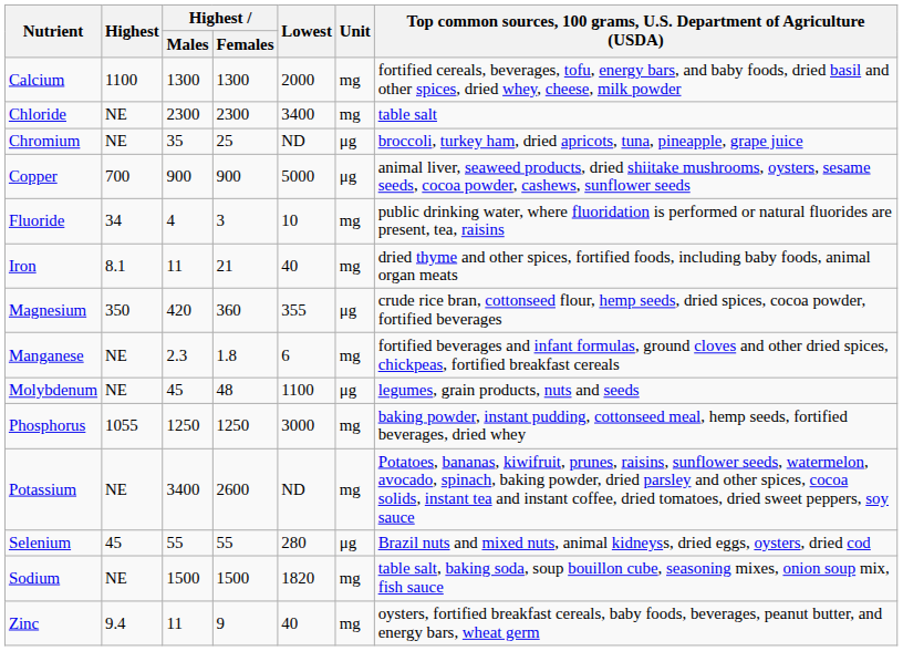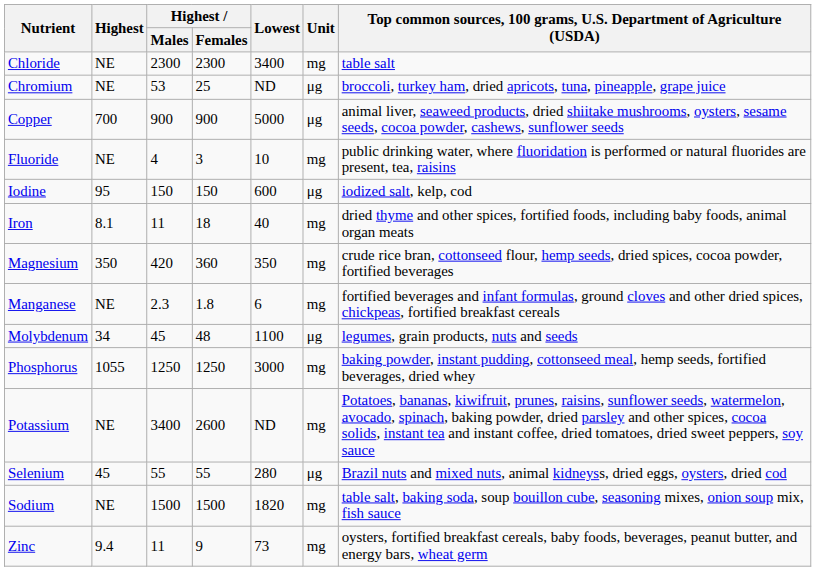 <table class="wikitable sortable">
 <tr>
 <th rowspan="2">Nutrient</th>
 <th rowspan="2">Highest </th>
 <th colspan="2">Highest /</th>
 <th rowspan="2">Lowest </th>
 <th rowspan="2">Unit</th>
 <th rowspan="2">Top common sources, 100 grams, U.S. Department of Agriculture (USDA)</th>
 </tr>
 <tr>
 <th>Males</th>
 <th>Females</th>
 </tr>
 <tr>
-<td><a href='#'>Calcium</a></td>
-<td>1100</td>
-<td>1300</td>
-<td>1300</td>
-<td>2000</td>
-<td>mg</td>
-<td>fortified cereals, beverages, <a href='#'>tofu</a>, <a href='#'>energy bars</a>, and baby foods, dried <a href='#'>basil</a> and other <a href='#'>spices</a>, dried <a href='#'>whey</a>, <a href='#'>cheese</a>, <a href='#'>milk powder</a></td>
-</tr>
-<tr>
 <td><a href='#'>Chloride</a></td>
 <td>NE</td>
 <td>2300</td>
 <td>2300</td>
 <td>3400</td>
 <td>mg</td>
 <td><a href='#'>table salt</a></td>
 </tr>
 <tr>
 <td><a href='#'>Chromium</a></td>
 <td>NE</td>
-<td>35</td>
+<td>53</td>
 <td>25</td>
 <td>ND</td>
 <td>μg</td>
 <td><a href='#'>broccoli</a>, <a href='#'>turkey ham</a>, dried <a href='#'>apricots</a>, <a href='#'>tuna</a>, <a href='#'>pineapple</a>, <a href='#'>grape juice</a></td>
 </tr>
 <tr>
 <td><a href='#'>Copper</a></td>
 <td>700</td>
 <td>900</td>
 <td>900</td>
 <td>5000</td>
 <td>μg</td>
 <td>animal liver, <a href='#'>seaweed products</a>, dried <a href='#'>shiitake mushrooms</a>, <a href='#'>oysters</a>, <a href='#'>sesame seeds</a>, <a href='#'>cocoa powder</a>, <a href='#'>cashews</a>, <a href='#'>sunflower seeds</a></td>
 </tr>
 <tr>
 <td><a href='#'>Fluoride</a></td>
-<td>34</td>
+<td>NE</td>
 <td>4</td>
 <td>3</td>
 <td>10</td>
 <td>mg</td>
 <td>public drinking water, where <a href='#'>fluoridation</a> is performed or natural fluorides are present, tea, <a href='#'>raisins</a></td>
 </tr>
 <tr>
+<td><a href='#'>Iodine</a></td>
+<td>95</td>
+<td>150</td>
+<td>150</td>
+<td>600</td>
+<td>μg</td>
+<td><a href='#'>iodized salt</a>, kelp, cod</td>
+</tr>
+<tr>
 <td><a href='#'>Iron</a></td>
 <td>8.1</td>
 <td>11</td>
-<td>21</td>
+<td>18</td>
 <td>40</td>
 <td>mg</td>
 <td>dried <a href='#'>thyme</a> and other spices, fortified foods, including baby foods, animal organ meats</td>
 </tr>
 <tr>
 <td><a href='#'>Magnesium</a></td>
 <td>350</td>
 <td>420</td>
 <td>360</td>
-<td>355</td>
-<td>μg</td>
+<td>350</td>
+<td>mg</td>
 <td>crude rice bran, <a href='#'>cottonseed</a> flour, <a href='#'>hemp seeds</a>, dried spices, cocoa powder, fortified beverages</td>
 </tr>
 <tr>
 <td><a href='#'>Manganese</a></td>
 <td>NE</td>
 <td>2.3</td>
 <td>1.8</td>
 <td>6</td>
 <td>mg</td>
 <td>fortified beverages and <a href='#'>infant formulas</a>, ground <a href='#'>cloves</a> and other dried spices, <a href='#'>chickpeas</a>, fortified breakfast cereals</td>
 </tr>
 <tr>
 <td><a href='#'>Molybdenum</a></td>
-<td>NE</td>
+<td>34</td>
 <td>45</td>
 <td>48</td>
 <td>1100</td>
 <td>μg</td>
 <td><a href='#'>legumes</a>, grain products, <a href='#'>nuts</a> and <a href='#'>seeds</a></td>
 </tr>
 <tr>
 <td><a href='#'>Phosphorus</a></td>
 <td>1055</td>
 <td>1250</td>
 <td>1250</td>
 <td>3000</td>
 <td>mg</td>
 <td><a href='#'>baking powder</a>, <a href='#'>instant pudding</a>, <a href='#'>cottonseed meal</a>, hemp seeds, fortified beverages, dried whey</td>
 </tr>
 <tr>
 <td><a href='#'>Potassium</a></td>
 <td>NE</td>
 <td>3400</td>
 <td>2600</td>
 <td>ND</td>
 <td>mg</td>
 <td><a href='#'>Potatoes</a>, <a href='#'>bananas</a>, <a href='#'>kiwifruit</a>, <a href='#'>prunes</a>, <a href='#'>raisins</a>, <a href='#'>sunflower seeds</a>, <a href='#'>watermelon</a>, <a href='#'>avocado</a>, <a href='#'>spinach</a>, baking powder, dried <a href='#'>parsley</a> and other spices, <a href='#'>cocoa solids</a>, <a href='#'>instant tea</a> and instant coffee, dried tomatoes, dried sweet peppers, <a href='#'>soy sauce</a></td>
 </tr>
 <tr>
 <td><a href='#'>Selenium</a></td>
 <td>45</td>
 <td>55</td>
 <td>55</td>
 <td>280</td>
 <td>μg</td>
 <td><a href='#'>Brazil nuts</a> and <a href='#'>mixed nuts</a>, animal <a href='#'>kidneys</a>s, dried eggs, <a href='#'>oysters</a>, dried <a href='#'>cod</a></td>
 </tr>
 <tr>
 <td><a href='#'>Sodium</a></td>
 <td>NE</td>
 <td>1500</td>
 <td>1500</td>
 <td>1820</td>
 <td>mg</td>
 <td><a href='#'>table salt</a>, <a href='#'>baking soda</a>, soup <a href='#'>bouillon cube</a>, <a href='#'>seasoning</a> mixes, <a href='#'>onion soup</a> mix, <a href='#'>fish sauce</a></td>
 </tr>
 <tr>
 <td><a href='#'>Zinc</a></td>
 <td>9.4</td>
 <td>11</td>
 <td>9</td>
-<td>40</td>
+<td>73</td>
 <td>mg</td>
 <td>oysters, fortified breakfast cereals, baby foods, beverages, peanut butter, and energy bars, <a href='#'>wheat germ</a></td>
 </tr>
 </table>
